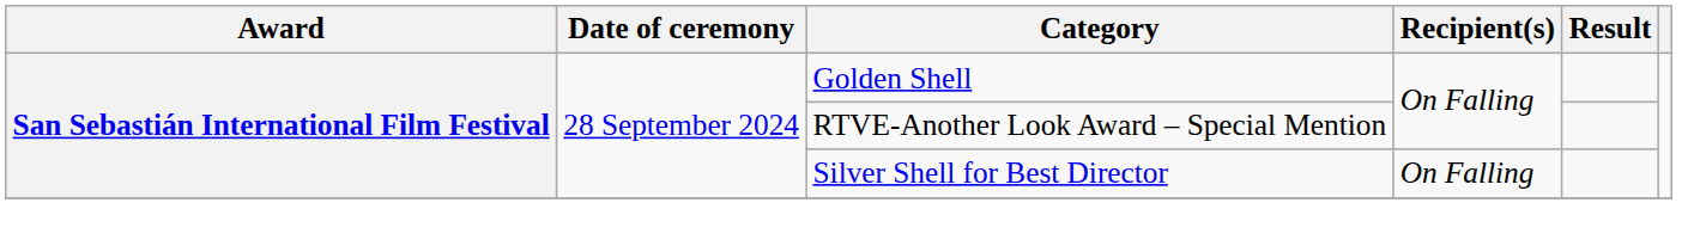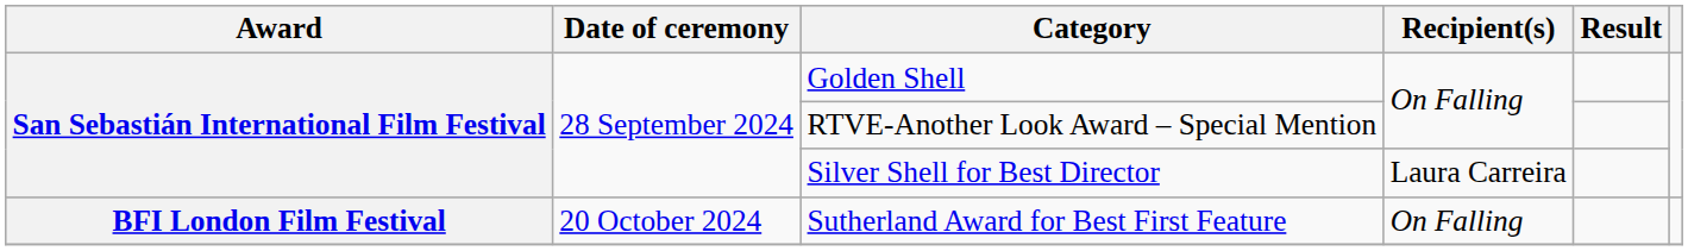 <table class="wikitable sortable plainrowheaders">
 <tr>
 <th scope="col">Award</th>
 <th scope="col">Date of ceremony</th>
 <th scope="col">Category</th>
 <th scope="col">Recipient(s)</th>
 <th scope="col">Result</th>
 <th scope="col" class="unsortable"></th>
 </tr>
 <tr>
 <th scope="row" rowspan="3"><a href='#'>San Sebastián International Film Festival</a></th>
 <td rowspan="3"><a href='#'>28 September 2024</a></td>
 <td><a href='#'>Golden Shell</a></td>
 <td rowspan="2"><em>On Falling</em></td>
 <td></td>
 <td align="center" rowspan="3"></td>
 </tr>
 <tr>
 <td>RTVE-Another Look Award – Special Mention</td>
 <td></td>
 </tr>
 <tr>
 <td><a href='#'>Silver Shell for Best Director</a></td>
+<td>Laura Carreira</td>
+<td></td>
+</tr>
+<tr>
+<th scope="row"><a href='#'>BFI London Film Festival</a></th>
+<td><a href='#'>20 October 2024</a></td>
+<td><a href='#'>Sutherland Award for Best First Feature</a></td>
 <td><em>On Falling</em></td>
 <td></td>
+<td align="center"></td>
 </tr>
 <tr>
 </tr>
 </table>
